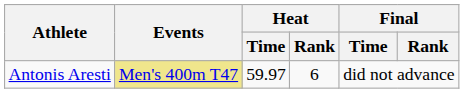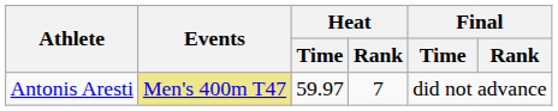 <table class=wikitable>
 <tr>
 <th rowspan="2">Athlete</th>
 <th rowspan="2">Events</th>
 <th colspan="2">Heat</th>
 <th colspan="2">Final</th>
 </tr>
 <tr>
 <th>Time</th>
 <th>Rank</th>
 <th>Time</th>
 <th>Rank</th>
 </tr>
 <tr align=center>
 <td align=left><a href='#'>Antonis Aresti</a></td>
 <td align=left style="background: khaki;"><a href='#'>Men's 400m T47</a></td>
 <td>59.97</td>
-<td>6</td>
+<td>7</td>
 <td colspan=2>did not advance</td>
 </tr>
 </table>
